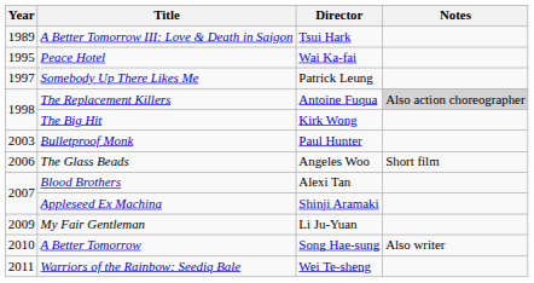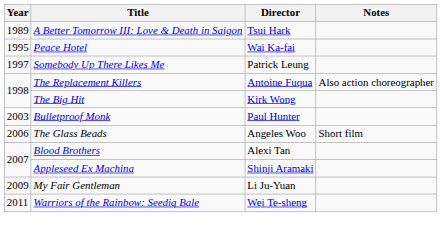 <table class="wikitable">
 <tr>
 <th>Year</th>
 <th>Title</th>
 <th>Director</th>
 <th>Notes</th>
 </tr>
 <tr>
 <td>1989</td>
 <td><em><a href='#'>A Better Tomorrow III: Love & Death in Saigon</a></em></td>
 <td><a href='#'>Tsui Hark</a></td>
 <td></td>
 </tr>
 <tr>
 <td>1995</td>
 <td><em><a href='#'>Peace Hotel</a></em></td>
 <td><a href='#'>Wai Ka-fai</a></td>
 <td></td>
 </tr>
 <tr>
 <td>1997</td>
 <td><em><a href='#'>Somebody Up There Likes Me</a></em></td>
 <td>Patrick Leung</td>
 <td></td>
 </tr>
 <tr>
 <td rowspan="2">1998</td>
 <td><em><a href='#'>The Replacement Killers</a></em></td>
 <td><a href='#'>Antoine Fuqua</a></td>
-<td style="background: lightgrey;">Also action choreographer</td>
+<td>Also action choreographer</td>
 </tr>
 <tr>
 <td><em><a href='#'>The Big Hit</a></em></td>
 <td><a href='#'>Kirk Wong</a></td>
 <td></td>
 </tr>
 <tr>
 <td>2003</td>
 <td><em><a href='#'>Bulletproof Monk</a></em></td>
 <td><a href='#'>Paul Hunter</a></td>
 <td></td>
 </tr>
 <tr>
 <td>2006</td>
 <td><em>The Glass Beads</em></td>
 <td>Angeles Woo</td>
 <td>Short film</td>
 </tr>
 <tr>
 <td rowspan="2">2007</td>
 <td><em><a href='#'>Blood Brothers</a></em></td>
 <td>Alexi Tan</td>
 <td></td>
 </tr>
 <tr>
 <td><em><a href='#'>Appleseed Ex Machina</a></em></td>
 <td><a href='#'>Shinji Aramaki</a></td>
 <td></td>
 </tr>
 <tr>
 <td>2009</td>
 <td><em>My Fair Gentleman</em></td>
 <td>Li Ju-Yuan</td>
 <td></td>
 </tr>
 <tr>
-<td>2010</td>
-<td><em><a href='#'>A Better Tomorrow</a></em></td>
-<td><a href='#'>Song Hae-sung</a></td>
-<td>Also writer</td>
-</tr>
-<tr>
 <td>2011</td>
 <td><em><a href='#'>Warriors of the Rainbow: Seediq Bale</a></em></td>
 <td><a href='#'>Wei Te-sheng</a></td>
 <td></td>
 </tr>
 </table>
